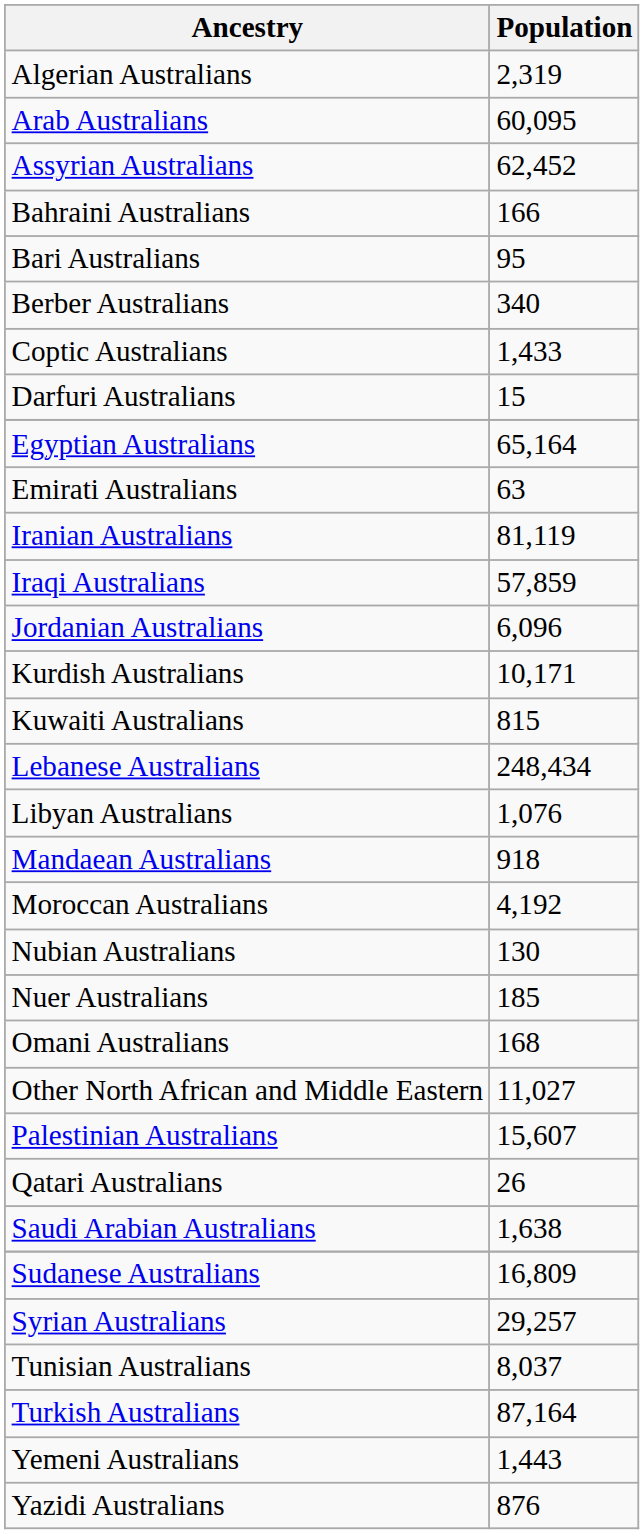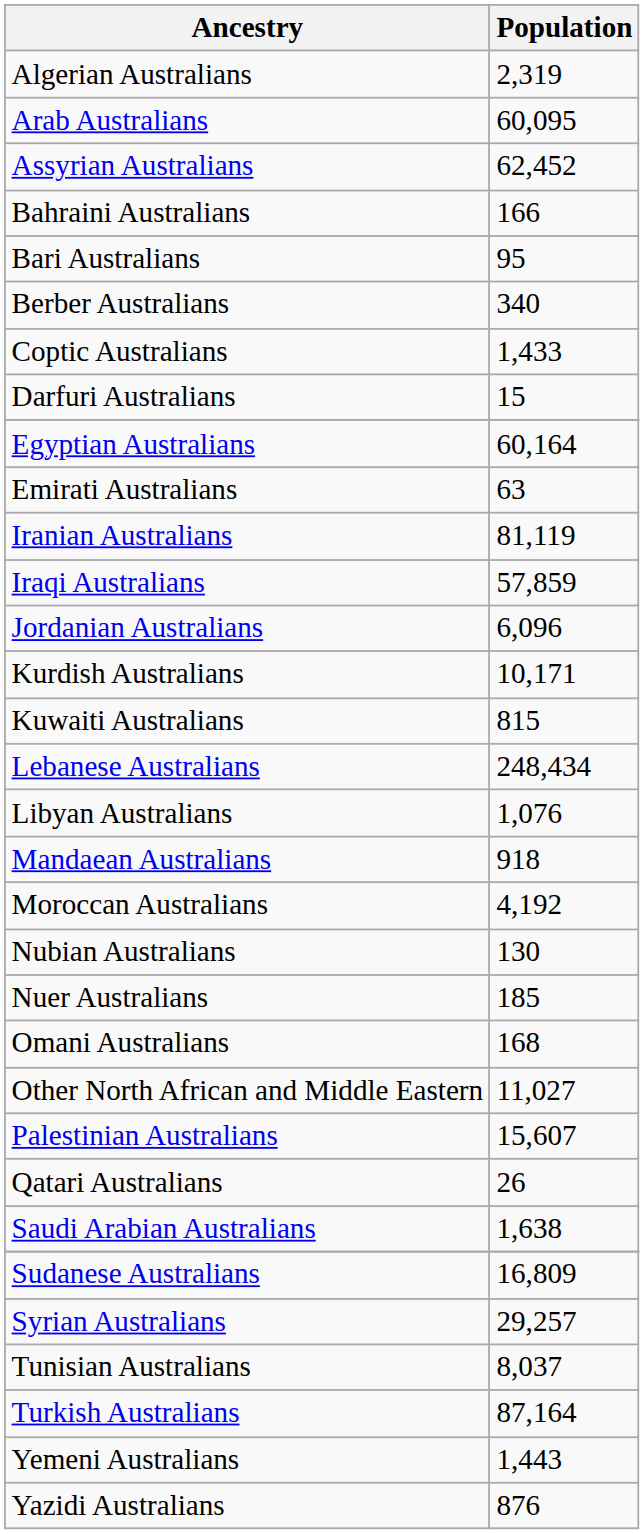 <table class="wikitable sortable">
 <tr>
 <th>Ancestry</th>
 <th>Population</th>
 </tr>
 <tr>
 <td>Algerian Australians</td>
 <td>2,319</td>
 </tr>
 <tr>
 <td><a href='#'>Arab Australians</a></td>
 <td>60,095</td>
 </tr>
 <tr>
 <td><a href='#'>Assyrian Australians</a></td>
 <td>62,452</td>
 </tr>
 <tr>
 <td>Bahraini Australians</td>
 <td>166</td>
 </tr>
 <tr>
 <td>Bari Australians</td>
 <td>95</td>
 </tr>
 <tr>
 <td>Berber Australians</td>
 <td>340</td>
 </tr>
 <tr>
 <td>Coptic Australians</td>
 <td>1,433</td>
 </tr>
 <tr>
 <td>Darfuri Australians</td>
 <td>15</td>
 </tr>
 <tr>
 </tr>
 <tr>
 <td><a href='#'>Egyptian Australians</a></td>
-<td>65,164</td>
+<td>60,164</td>
 </tr>
 <tr>
 <td>Emirati Australians</td>
 <td>63</td>
 </tr>
 <tr>
 <td><a href='#'>Iranian Australians</a></td>
 <td>81,119</td>
 </tr>
 <tr>
 <td><a href='#'>Iraqi Australians</a></td>
 <td>57,859</td>
 </tr>
 <tr>
 <td><a href='#'>Jordanian Australians</a></td>
 <td>6,096</td>
 </tr>
 <tr>
 <td>Kurdish Australians</td>
 <td>10,171</td>
 </tr>
 <tr>
 <td>Kuwaiti Australians</td>
 <td>815</td>
 </tr>
 <tr>
 <td><a href='#'>Lebanese Australians</a></td>
 <td>248,434</td>
 </tr>
 <tr>
 <td>Libyan Australians</td>
 <td>1,076</td>
 </tr>
 <tr>
 <td><a href='#'>Mandaean Australians</a></td>
 <td>918</td>
 </tr>
 <tr>
 <td>Moroccan Australians</td>
 <td>4,192</td>
 </tr>
 <tr>
 <td>Nubian Australians</td>
 <td>130</td>
 </tr>
 <tr>
 <td>Nuer Australians</td>
 <td>185</td>
 </tr>
 <tr>
 <td>Omani Australians</td>
 <td>168</td>
 </tr>
 <tr>
 <td>Other North African and Middle Eastern</td>
 <td>11,027</td>
 </tr>
 <tr>
 <td><a href='#'>Palestinian Australians</a></td>
 <td>15,607</td>
 </tr>
 <tr>
 <td>Qatari Australians</td>
 <td>26</td>
 </tr>
 <tr>
 <td><a href='#'>Saudi Arabian Australians</a></td>
 <td>1,638</td>
 </tr>
 <tr>
 </tr>
 <tr>
 <td><a href='#'>Sudanese Australians</a></td>
 <td>16,809</td>
 </tr>
 <tr>
 <td><a href='#'>Syrian Australians</a></td>
 <td>29,257</td>
 </tr>
 <tr>
 <td>Tunisian Australians</td>
 <td>8,037</td>
 </tr>
 <tr>
 <td><a href='#'>Turkish Australians</a></td>
 <td>87,164</td>
 </tr>
 <tr>
 <td>Yemeni Australians</td>
 <td>1,443</td>
 </tr>
 <tr>
 <td>Yazidi Australians</td>
 <td>876</td>
 </tr>
 </table>
